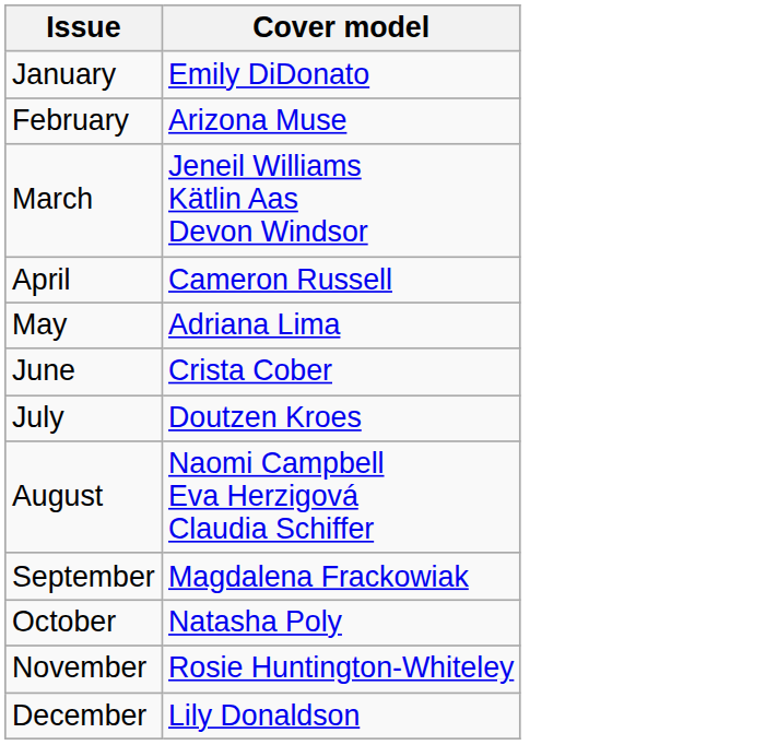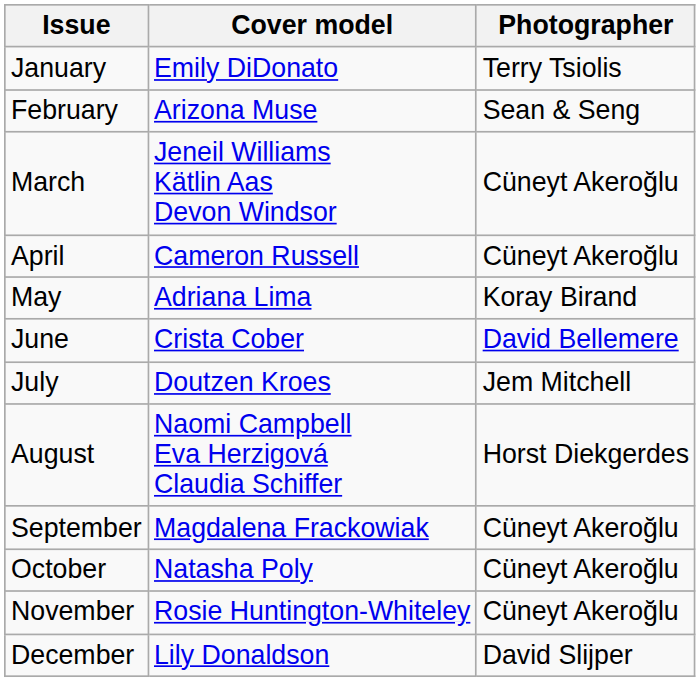 <table class="sortable wikitable">
 <tr>
 <th>Issue</th>
 <th>Cover model</th>
+<th>Photographer</th>
 </tr>
 <tr>
 <td>January</td>
 <td><a href='#'>Emily DiDonato</a></td>
+<td>Terry Tsiolis</td>
 </tr>
 <tr>
 <td>February</td>
 <td><a href='#'>Arizona Muse</a></td>
+<td>Sean & Seng</td>
 </tr>
 <tr>
 <td>March</td>
 <td><a href='#'>Jeneil Williams</a><br><a href='#'>Kätlin Aas</a><br><a href='#'>Devon Windsor</a></td>
+<td>Cüneyt Akeroğlu</td>
 </tr>
 <tr>
 <td>April</td>
 <td><a href='#'>Cameron Russell</a></td>
+<td>Cüneyt Akeroğlu</td>
 </tr>
 <tr>
 <td>May</td>
 <td><a href='#'>Adriana Lima</a></td>
+<td>Koray Birand</td>
 </tr>
 <tr>
 <td>June</td>
 <td><a href='#'>Crista Cober</a></td>
+<td><a href='#'>David Bellemere</a></td>
 </tr>
 <tr>
 <td>July</td>
 <td><a href='#'>Doutzen Kroes</a></td>
+<td>Jem Mitchell</td>
 </tr>
 <tr>
 <td>August</td>
 <td><a href='#'>Naomi Campbell</a><br><a href='#'>Eva Herzigová</a><br><a href='#'>Claudia Schiffer</a></td>
+<td>Horst Diekgerdes</td>
 </tr>
 <tr>
 <td>September</td>
 <td><a href='#'>Magdalena Frackowiak</a></td>
+<td>Cüneyt Akeroğlu</td>
 </tr>
 <tr>
 <td>October</td>
 <td><a href='#'>Natasha Poly</a></td>
+<td>Cüneyt Akeroğlu</td>
 </tr>
 <tr>
 <td>November</td>
 <td><a href='#'>Rosie Huntington-Whiteley</a></td>
+<td>Cüneyt Akeroğlu</td>
 </tr>
 <tr>
 <td>December</td>
 <td><a href='#'>Lily Donaldson</a></td>
+<td>David Slijper</td>
 </tr>
 </table>
